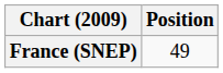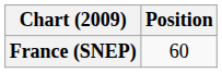 <table class="wikitable plainrowheaders" style="text-align:center">
 <tr>
 <th scope="col">Chart (2009)</th>
 <th scope="col">Position</th>
 </tr>
 <tr>
 <th scope="row">France (SNEP)</th>
-<td>49</td>
+<td>60</td>
 </tr>
 </table>
